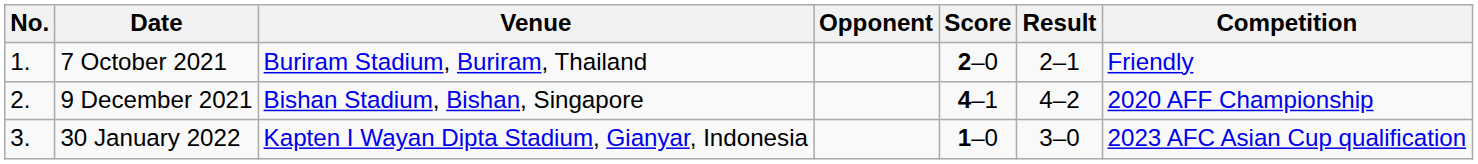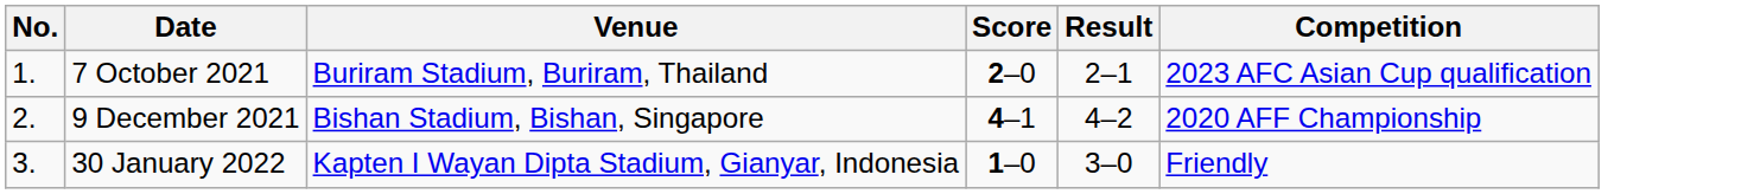 <table class="wikitable">
 <tr>
 <th>No.</th>
 <th>Date</th>
 <th>Venue</th>
-<th>Opponent</th>
 <th>Score</th>
 <th>Result</th>
 <th>Competition</th>
 </tr>
 <tr>
 <td>1.</td>
 <td>7 October 2021</td>
 <td><a href='#'>Buriram Stadium</a>, <a href='#'>Buriram</a>, Thailand</td>
-<td></td>
 <td align=center><strong>2</strong>–0</td>
 <td align=center>2–1</td>
-<td><a href='#'>Friendly</a></td>
+<td><a href='#'>2023 AFC Asian Cup qualification</a></td>
 </tr>
 <tr>
 <td>2.</td>
 <td>9 December 2021</td>
 <td><a href='#'>Bishan Stadium</a>, <a href='#'>Bishan</a>, Singapore</td>
-<td></td>
 <td align=center><strong>4</strong>–1</td>
 <td align=center>4–2</td>
 <td><a href='#'>2020 AFF Championship</a></td>
 </tr>
 <tr>
 <td>3.</td>
 <td>30 January 2022</td>
 <td><a href='#'>Kapten I Wayan Dipta Stadium</a>, <a href='#'>Gianyar</a>, Indonesia</td>
-<td></td>
 <td align=center><strong>1</strong>–0</td>
 <td align=center>3–0</td>
-<td><a href='#'>2023 AFC Asian Cup qualification</a></td>
+<td><a href='#'>Friendly</a></td>
 </tr>
 </table>
